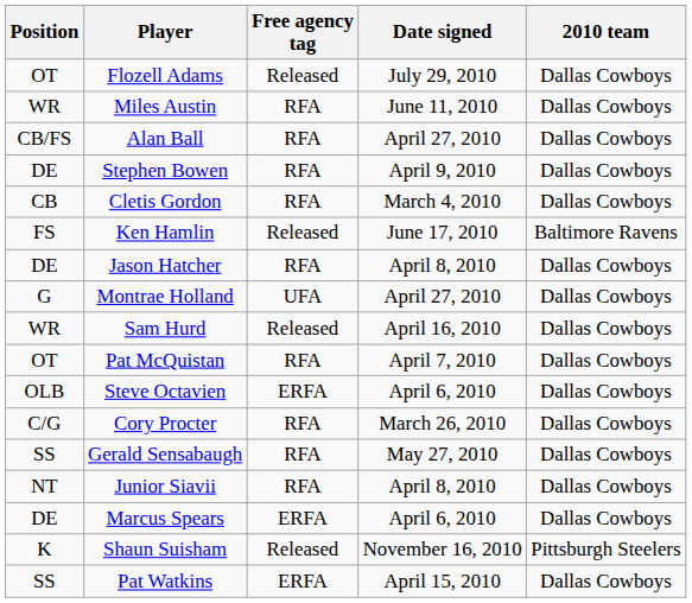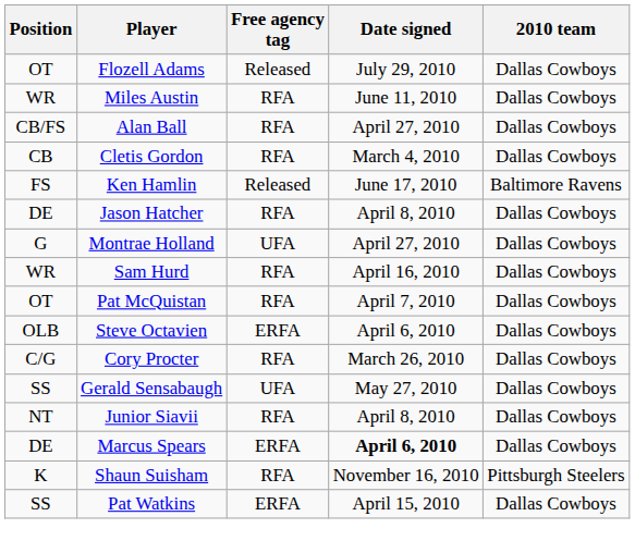 <table class="wikitable">
 <tr>
 <th>Position</th>
 <th>Player</th>
 <th>Free agency<br>tag</th>
 <th>Date signed</th>
 <th>2010 team</th>
 </tr>
 <tr style="text-align:center;">
 <td>OT</td>
 <td><a href='#'>Flozell Adams</a></td>
 <td>Released</td>
 <td>July 29, 2010</td>
 <td>Dallas Cowboys</td>
 </tr>
 <tr style="text-align:center;">
 <td>WR</td>
 <td><a href='#'>Miles Austin</a></td>
 <td>RFA</td>
 <td>June 11, 2010</td>
 <td>Dallas Cowboys</td>
 </tr>
 <tr style="text-align:center;">
 <td>CB/FS</td>
 <td><a href='#'>Alan Ball</a></td>
 <td>RFA</td>
 <td>April 27, 2010</td>
-<td>Dallas Cowboys</td>
-</tr>
-<tr style="text-align:center;">
-<td>DE</td>
-<td><a href='#'>Stephen Bowen</a></td>
-<td>RFA</td>
-<td>April 9, 2010</td>
 <td>Dallas Cowboys</td>
 </tr>
 <tr style="text-align:center;">
 <td>CB</td>
 <td><a href='#'>Cletis Gordon</a></td>
 <td>RFA</td>
 <td>March 4, 2010</td>
 <td>Dallas Cowboys</td>
 </tr>
 <tr style="text-align:center;">
 <td>FS</td>
 <td><a href='#'>Ken Hamlin</a></td>
 <td>Released</td>
 <td>June 17, 2010</td>
 <td>Baltimore Ravens</td>
 </tr>
 <tr style="text-align:center;">
 <td>DE</td>
 <td><a href='#'>Jason Hatcher</a></td>
 <td>RFA</td>
 <td>April 8, 2010</td>
 <td>Dallas Cowboys</td>
 </tr>
 <tr style="text-align:center;">
 <td>G</td>
 <td><a href='#'>Montrae Holland</a></td>
 <td>UFA</td>
 <td>April 27, 2010</td>
 <td>Dallas Cowboys</td>
 </tr>
 <tr style="text-align:center;">
 <td>WR</td>
 <td><a href='#'>Sam Hurd</a></td>
-<td>Released</td>
+<td>RFA</td>
 <td>April 16, 2010</td>
 <td>Dallas Cowboys</td>
 </tr>
 <tr style="text-align:center;">
 <td>OT</td>
 <td><a href='#'>Pat McQuistan</a></td>
 <td>RFA</td>
 <td>April 7, 2010</td>
 <td>Dallas Cowboys</td>
 </tr>
 <tr style="text-align:center;">
 <td>OLB</td>
 <td><a href='#'>Steve Octavien</a></td>
 <td>ERFA</td>
 <td>April 6, 2010</td>
 <td>Dallas Cowboys</td>
 </tr>
 <tr style="text-align:center;">
 <td>C/G</td>
 <td><a href='#'>Cory Procter</a></td>
 <td>RFA</td>
 <td>March 26, 2010</td>
 <td>Dallas Cowboys</td>
 </tr>
 <tr style="text-align:center;">
 <td>SS</td>
 <td><a href='#'>Gerald Sensabaugh</a></td>
-<td>RFA</td>
+<td>UFA</td>
 <td>May 27, 2010</td>
 <td>Dallas Cowboys</td>
 </tr>
 <tr style="text-align:center;">
 <td>NT</td>
 <td><a href='#'>Junior Siavii</a></td>
 <td>RFA</td>
 <td>April 8, 2010</td>
 <td>Dallas Cowboys</td>
 </tr>
 <tr style="text-align:center;">
 <td>DE</td>
 <td><a href='#'>Marcus Spears</a></td>
 <td>ERFA</td>
-<td>April 6, 2010</td>
+<td><strong>April 6, 2010</strong></td>
 <td>Dallas Cowboys</td>
 </tr>
 <tr style="text-align:center;">
 <td>K</td>
 <td><a href='#'>Shaun Suisham</a></td>
-<td>Released</td>
+<td>RFA</td>
 <td>November 16, 2010</td>
 <td>Pittsburgh Steelers</td>
 </tr>
 <tr style="text-align:center;">
 <td>SS</td>
 <td><a href='#'>Pat Watkins</a></td>
 <td>ERFA</td>
 <td>April 15, 2010</td>
 <td>Dallas Cowboys</td>
 </tr>
 </table>
